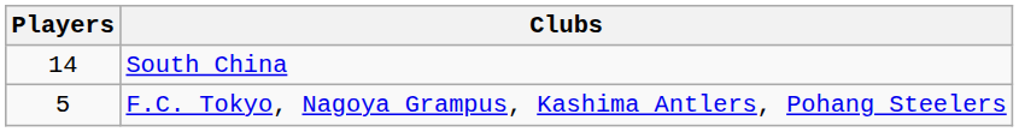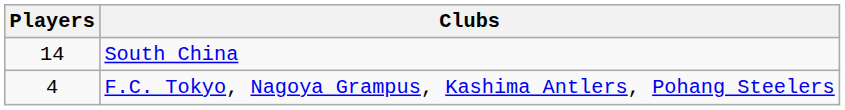 <table class="wikitable">
 <tr>
 <th>Players</th>
 <th>Clubs</th>
 </tr>
 <tr>
 <td align="center">14</td>
 <td> <a href='#'>South China</a></td>
 </tr>
 <tr>
-<td align="center">5</td>
+<td align="center">4</td>
 <td> <a href='#'>F.C. Tokyo</a>,  <a href='#'>Nagoya Grampus</a>,  <a href='#'>Kashima Antlers</a>,  <a href='#'>Pohang Steelers</a></td>
 </tr>
 </table>
